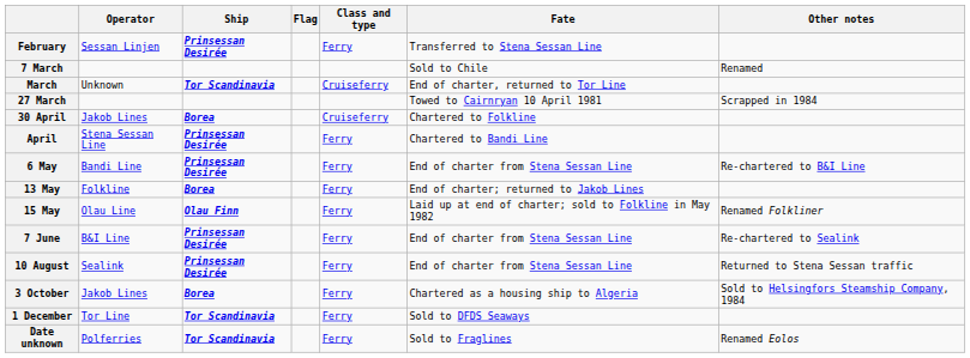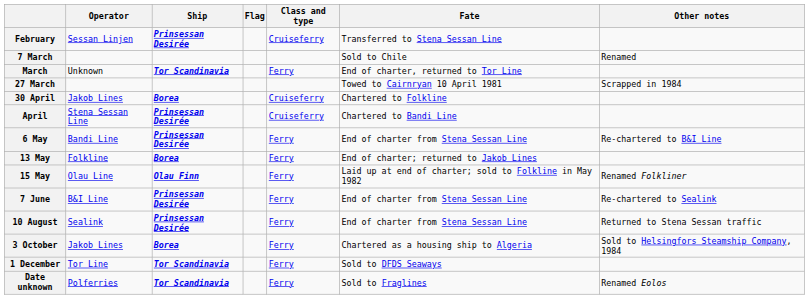 <table class="wikitable">
 <tr>
 <th width="90"></th>
 <th>Operator</th>
 <th>Ship</th>
 <th>Flag</th>
 <th>Class and type</th>
 <th>Fate</th>
 <th>Other notes</th>
 </tr>
 <tr ---->
 <th>February</th>
 <td><a href='#'>Sessan Linjen</a></td>
 <td><strong><a href='#'><em>Prinsessan Desirée</em></a></strong></td>
 <td></td>
-<td><a href='#'>Ferry</a></td>
+<td><a href='#'>Cruiseferry</a></td>
 <td>Transferred to <a href='#'>Stena Sessan Line</a></td>
 <td></td>
 </tr>
 <tr ---->
 <th>7 March</th>
 <td></td>
 <td><strong></strong></td>
 <td></td>
 <td></td>
 <td>Sold to Chile</td>
 <td>Renamed </td>
 </tr>
 <tr ---->
 <th>March</th>
 <td>Unknown</td>
 <td><strong><a href='#'><em>Tor Scandinavia</em></a></strong></td>
 <td></td>
-<td><a href='#'>Cruiseferry</a></td>
+<td><a href='#'>Ferry</a></td>
 <td>End of charter, returned to <a href='#'>Tor Line</a></td>
 <td></td>
 </tr>
 <tr ---->
 <th>27 March</th>
 <td></td>
 <td><strong></strong></td>
 <td></td>
 <td></td>
 <td>Towed to <a href='#'>Cairnryan</a> 10 April 1981</td>
 <td>Scrapped in 1984</td>
 </tr>
 <tr ---->
 <th>30 April</th>
 <td><a href='#'>Jakob Lines</a></td>
 <td><strong><a href='#'><em>Borea</em></a></strong></td>
 <td></td>
 <td><a href='#'>Cruiseferry</a></td>
 <td>Chartered to <a href='#'>Folkline</a></td>
 <td></td>
 </tr>
 <tr ---->
 <th>April</th>
 <td><a href='#'>Stena Sessan Line</a></td>
 <td><strong><a href='#'><em>Prinsessan Desirée</em></a></strong></td>
 <td></td>
-<td><a href='#'>Ferry</a></td>
+<td><a href='#'>Cruiseferry</a></td>
 <td>Chartered to <a href='#'>Bandi Line</a></td>
 <td></td>
 </tr>
 <tr ---->
 <th>6 May</th>
 <td><a href='#'>Bandi Line</a></td>
 <td><strong><a href='#'><em>Prinsessan Desirée</em></a></strong></td>
 <td></td>
 <td><a href='#'>Ferry</a></td>
 <td>End of charter from <a href='#'>Stena Sessan Line</a></td>
 <td>Re-chartered to <a href='#'>B&I Line</a></td>
 </tr>
 <tr ---->
 <th>13 May</th>
 <td><a href='#'>Folkline</a></td>
 <td><strong><a href='#'><em>Borea</em></a></strong></td>
 <td></td>
 <td><a href='#'>Ferry</a></td>
 <td>End of charter; returned to <a href='#'>Jakob Lines</a></td>
 <td></td>
 </tr>
 <tr ---->
 <th>15 May</th>
 <td><a href='#'>Olau Line</a></td>
 <td><strong><a href='#'><em>Olau Finn</em></a></strong></td>
 <td></td>
 <td><a href='#'>Ferry</a></td>
 <td>Laid up at end of charter; sold to <a href='#'>Folkline</a> in May 1982</td>
 <td>Renamed <em>Folkliner</em></td>
 </tr>
 <tr ---->
 <th>7 June</th>
 <td><a href='#'>B&I Line</a></td>
 <td><strong><a href='#'><em>Prinsessan Desirée</em></a></strong></td>
 <td></td>
 <td><a href='#'>Ferry</a></td>
 <td>End of charter from <a href='#'>Stena Sessan Line</a></td>
 <td>Re-chartered to <a href='#'>Sealink</a></td>
 </tr>
 <tr ---->
 <th>10 August</th>
 <td><a href='#'>Sealink</a></td>
 <td><strong><a href='#'><em>Prinsessan Desirée</em></a></strong></td>
 <td></td>
 <td><a href='#'>Ferry</a></td>
 <td>End of charter from <a href='#'>Stena Sessan Line</a></td>
 <td>Returned to Stena Sessan traffic</td>
 </tr>
 <tr ---->
 <th>3 October</th>
 <td><a href='#'>Jakob Lines</a></td>
 <td><strong><a href='#'><em>Borea</em></a></strong></td>
 <td></td>
 <td><a href='#'>Ferry</a></td>
 <td>Chartered as a housing ship to <a href='#'>Algeria</a></td>
 <td>Sold to <a href='#'>Helsingfors Steamship Company</a>, 1984</td>
 </tr>
 <tr ---->
 <th>1 December</th>
 <td><a href='#'>Tor Line</a></td>
 <td><strong><a href='#'><em>Tor Scandinavia</em></a></strong></td>
 <td></td>
 <td><a href='#'>Ferry</a></td>
 <td>Sold to <a href='#'>DFDS Seaways</a></td>
 <td></td>
 </tr>
 <tr ---->
 <th>Date unknown</th>
 <td><a href='#'>Polferries</a></td>
 <td><strong><a href='#'><em>Tor Scandinavia</em></a></strong></td>
 <td></td>
 <td><a href='#'>Ferry</a></td>
 <td>Sold to <a href='#'>Fraglines</a></td>
 <td>Renamed <em>Eolos</em></td>
 </tr>
 </table>
